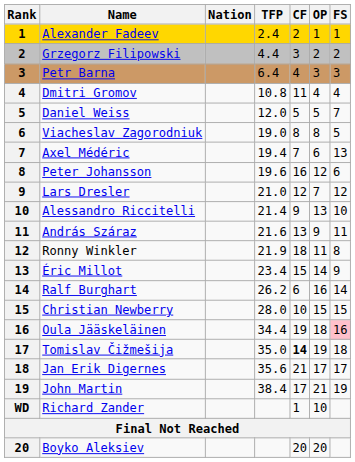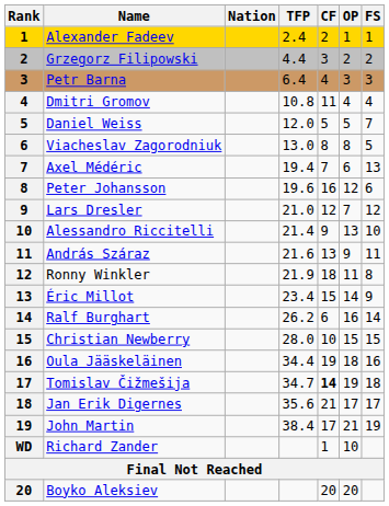 <table class="wikitable">
 <tr>
 <th>Rank</th>
 <th>Name</th>
 <th>Nation</th>
 <th>TFP</th>
 <th>CF</th>
 <th>OP</th>
 <th>FS</th>
 </tr>
 <tr bgcolor="gold">
 <td align="center"><strong>1</strong></td>
 <td><a href='#'>Alexander Fadeev</a></td>
 <td></td>
 <td>2.4</td>
 <td>2</td>
 <td>1</td>
 <td>1</td>
 </tr>
 <tr bgcolor="silver">
 <td align="center"><strong>2</strong></td>
 <td><a href='#'>Grzegorz Filipowski</a></td>
 <td></td>
 <td>4.4</td>
 <td>3</td>
 <td>2</td>
 <td>2</td>
 </tr>
 <tr bgcolor="cc9966">
 <td align="center"><strong>3</strong></td>
 <td><a href='#'>Petr Barna</a></td>
 <td></td>
 <td>6.4</td>
 <td>4</td>
 <td>3</td>
 <td>3</td>
 </tr>
 <tr>
 <th>4</th>
 <td><a href='#'>Dmitri Gromov</a></td>
 <td></td>
 <td>10.8</td>
 <td>11</td>
 <td>4</td>
 <td>4</td>
 </tr>
 <tr>
 <th>5</th>
 <td><a href='#'>Daniel Weiss</a></td>
 <td></td>
 <td>12.0</td>
 <td>5</td>
 <td>5</td>
 <td>7</td>
 </tr>
 <tr>
 <th>6</th>
 <td><a href='#'>Viacheslav Zagorodniuk</a></td>
 <td></td>
-<td>19.0</td>
+<td>13.0</td>
 <td>8</td>
 <td>8</td>
 <td>5</td>
 </tr>
 <tr>
 <th>7</th>
 <td><a href='#'>Axel Médéric</a></td>
 <td></td>
 <td>19.4</td>
 <td>7</td>
 <td>6</td>
 <td>13</td>
 </tr>
 <tr>
 <th>8</th>
 <td><a href='#'>Peter Johansson</a></td>
 <td></td>
 <td>19.6</td>
 <td>16</td>
 <td>12</td>
 <td>6</td>
 </tr>
 <tr>
 <th>9</th>
 <td><a href='#'>Lars Dresler</a></td>
 <td></td>
 <td>21.0</td>
 <td>12</td>
 <td>7</td>
 <td>12</td>
 </tr>
 <tr>
 <th>10</th>
 <td><a href='#'>Alessandro Riccitelli</a></td>
 <td></td>
 <td>21.4</td>
 <td>9</td>
 <td>13</td>
 <td>10</td>
 </tr>
 <tr>
 <th>11</th>
 <td><a href='#'>András Száraz</a></td>
 <td></td>
 <td>21.6</td>
 <td>13</td>
 <td>9</td>
 <td>11</td>
 </tr>
 <tr>
 <th>12</th>
 <td>Ronny Winkler</td>
 <td></td>
 <td>21.9</td>
 <td>18</td>
 <td>11</td>
 <td>8</td>
 </tr>
 <tr>
 <th>13</th>
 <td><a href='#'>Éric Millot</a></td>
 <td></td>
 <td>23.4</td>
 <td>15</td>
 <td>14</td>
 <td>9</td>
 </tr>
 <tr>
 <th>14</th>
 <td><a href='#'>Ralf Burghart</a></td>
 <td></td>
 <td>26.2</td>
 <td>6</td>
 <td>16</td>
 <td>14</td>
 </tr>
 <tr>
 <th>15</th>
 <td><a href='#'>Christian Newberry</a></td>
 <td></td>
 <td>28.0</td>
 <td>10</td>
 <td>15</td>
 <td>15</td>
 </tr>
 <tr>
 <th>16</th>
 <td><a href='#'>Oula Jääskeläinen</a></td>
 <td></td>
 <td>34.4</td>
 <td>19</td>
 <td>18</td>
-<td style="background: pink;">16</td>
+<td>16</td>
 </tr>
 <tr>
 <th>17</th>
 <td><a href='#'>Tomislav Čižmešija</a></td>
 <td></td>
-<td>35.0</td>
+<td>34.7</td>
 <td><strong>14</strong></td>
 <td>19</td>
 <td>18</td>
 </tr>
 <tr>
 <th>18</th>
 <td><a href='#'>Jan Erik Digernes</a></td>
 <td></td>
 <td>35.6</td>
 <td>21</td>
 <td>17</td>
 <td>17</td>
 </tr>
 <tr>
 <th>19</th>
 <td><a href='#'>John Martin</a></td>
 <td></td>
 <td>38.4</td>
 <td>17</td>
 <td>21</td>
 <td>19</td>
 </tr>
 <tr>
 <th>WD</th>
 <td><a href='#'>Richard Zander</a></td>
 <td></td>
 <td></td>
 <td>1</td>
 <td>10</td>
 <td></td>
 </tr>
 <tr>
 <th colspan=7>Final Not Reached</th>
 </tr>
 <tr>
 <th>20</th>
 <td><a href='#'>Boyko Aleksiev</a></td>
 <td></td>
 <td></td>
 <td>20</td>
 <td>20</td>
 <td></td>
 </tr>
 </table>
